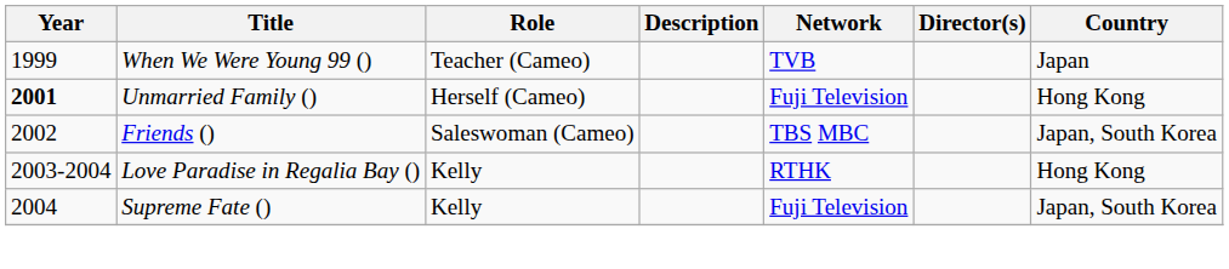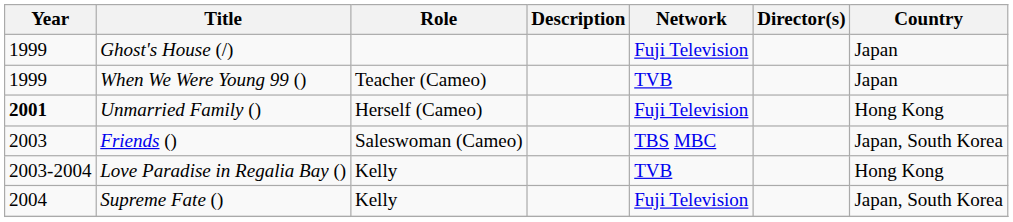 <table class="wikitable">
 <tr>
 <th>Year</th>
 <th>Title</th>
 <th>Role</th>
 <th>Description</th>
 <th>Network</th>
 <th>Director(s)</th>
 <th>Country</th>
+</tr>
+<tr>
+<td rowspan=1>1999</td>
+<td><em>Ghost's House</em> (/)</td>
+<td></td>
+<td></td>
+<td><a href='#'>Fuji Television</a></td>
+<td></td>
+<td>Japan</td>
 </tr>
 <tr>
 <td rowspan=1>1999</td>
 <td><em>When We Were Young 99</em> ()</td>
 <td>Teacher (Cameo)</td>
 <td></td>
 <td><a href='#'>TVB</a></td>
 <td></td>
 <td>Japan</td>
 </tr>
 <tr>
 <td rowspan=1><strong>2001</strong></td>
 <td><em>Unmarried Family</em> ()</td>
 <td>Herself (Cameo)</td>
 <td></td>
 <td><a href='#'>Fuji Television</a></td>
 <td></td>
 <td>Hong Kong</td>
 </tr>
 <tr>
-<td rowspan=1>2002</td>
+<td rowspan=1>2003</td>
 <td><em><a href='#'>Friends</a></em> ()</td>
 <td>Saleswoman (Cameo)</td>
 <td></td>
 <td><a href='#'>TBS</a> <a href='#'>MBC</a></td>
 <td></td>
 <td>Japan, South Korea</td>
 </tr>
 <tr>
 <td rowspan=1>2003-2004</td>
 <td><em>Love Paradise in Regalia Bay</em> ()</td>
 <td>Kelly</td>
 <td></td>
-<td><a href='#'>RTHK</a></td>
+<td><a href='#'>TVB</a></td>
 <td></td>
 <td>Hong Kong</td>
 </tr>
 <tr>
 <td rowspan=1>2004</td>
 <td><em>Supreme Fate</em> ()</td>
 <td>Kelly</td>
 <td></td>
 <td><a href='#'>Fuji Television</a></td>
 <td></td>
 <td>Japan, South Korea</td>
 </tr>
 <tr>
 </tr>
 </table>
